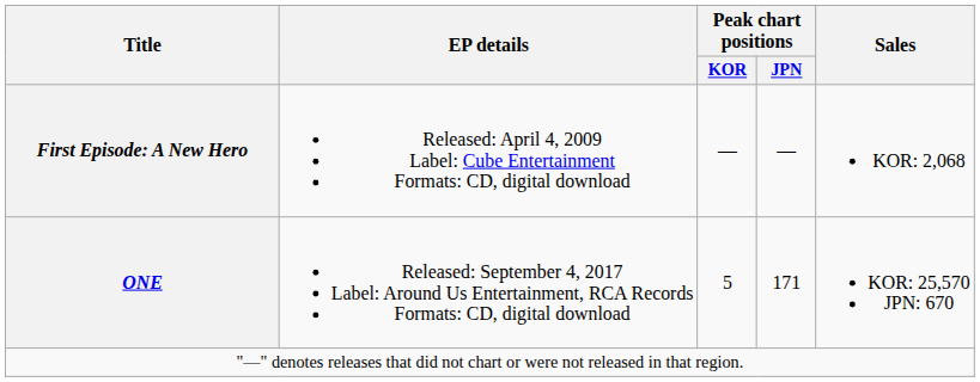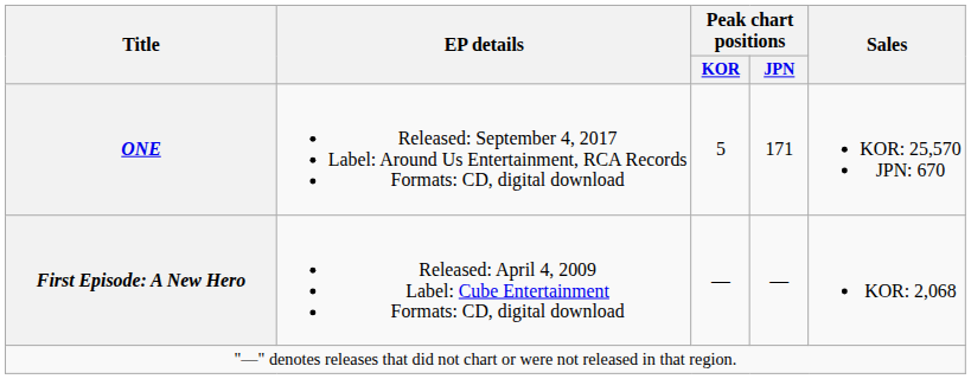 <table class="wikitable plainrowheaders" style="text-align:center;">
 <tr>
 <th scope="col" rowspan="2" style="width:14em;">Title</th>
 <th scope="col" rowspan="2">EP details</th>
 <th scope="col" colspan="2">Peak chart positions</th>
 <th scope="col" rowspan="2">Sales</th>
 </tr>
 <tr>
 <th scope="col" style="width:3em;font-size:90%;"><a href='#'>KOR</a><br></th>
 <th scope="col" style="width:3em;font-size:90%;"><a href='#'>JPN</a><br></th>
 </tr>
 <tr>
+<th scope="row"><em><a href='#'>ONE</a></em></th>
+<td><br><ul><li>Released: September 4, 2017</li><li>Label: Around Us Entertainment, RCA Records</li><li>Formats: CD, digital download</li></ul></td>
+<td>5</td>
+<td>171</td>
+<td><br><ul><li>KOR: 25,570</li><li>JPN: 670</li></ul></td>
+</tr>
+<tr>
 <th scope="row"><em>First Episode: A New Hero</em></th>
 <td><br><ul><li>Released: April 4, 2009</li><li>Label: <a href='#'>Cube Entertainment</a></li><li>Formats: CD, digital download</li></ul></td>
 <td>—</td>
 <td>—</td>
 <td><br><ul><li>KOR: 2,068</li></ul></td>
 </tr>
 <tr>
-<th scope="row"><em><a href='#'>ONE</a></em></th>
-<td><br><ul><li>Released: September 4, 2017</li><li>Label: Around Us Entertainment, RCA Records</li><li>Formats: CD, digital download</li></ul></td>
-<td>5</td>
-<td>171</td>
-<td><br><ul><li>KOR: 25,570</li><li>JPN: 670</li></ul></td>
-</tr>
-<tr>
 <td colspan="5" style="font-size:90%">"—" denotes releases that did not chart or were not released in that region.</td>
 </tr>
 </table>
